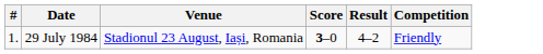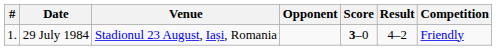 <table class="wikitable sortable">
 <tr>
 <th>#</th>
 <th>Date</th>
 <th>Venue</th>
+<th>Opponent</th>
 <th>Score</th>
 <th>Result</th>
 <th>Competition</th>
 </tr>
 <tr>
 <td>1.</td>
 <td>29 July 1984</td>
 <td><a href='#'>Stadionul 23 August</a>, <a href='#'>Iași</a>, Romania</td>
+<td></td>
 <td align="center"><strong>3</strong>–0</td>
 <td align="center">4–2</td>
 <td><a href='#'>Friendly</a></td>
 </tr>
 </table>
